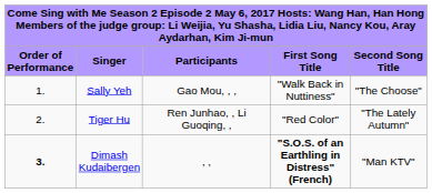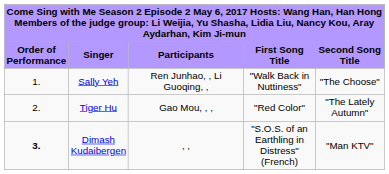 <table class="wikitable sortable mw-collapsible" width="100%" style="text-align:center">
 <tr style="background:#B399FF">
 <td colspan="5"><div><strong>Come Sing with Me Season 2 Episode 2 May 6, 2017 Hosts: Wang Han, Han Hong<br>Members of the judge group: Li Weijia, Yu Shasha, Lidia Liu, Nancy Kou, Aray Aydarhan, Kim Ji-mun</strong></div></td>
 </tr>
 <tr style="background:#B399FF">
 <td style="width:8%"><strong>Order of Performance</strong></td>
 <td style="width:10%"><strong>Singer</strong></td>
 <td style="width:38%"><strong>Participants</strong></td>
 <td style="width:22%"><strong>First Song Title</strong></td>
 <td style="width:22%"><strong>Second Song Title</strong></td>
 </tr>
 <tr>
 <td>1.</td>
 <td><a href='#'>Sally Yeh</a></td>
-<td>Gao Mou, , ,  <br> </td>
+<td>Ren Junhao, , Li Guoqing, ,  <br> </td>
 <td>"Walk Back in Nuttiness"</td>
 <td>"The Choose"</td>
 </tr>
 <tr>
 <td>2.</td>
 <td><a href='#'>Tiger Hu</a></td>
-<td>Ren Junhao, , Li Guoqing, ,  <br> </td>
+<td>Gao Mou, , ,  <br> </td>
 <td>"Red Color"</td>
 <td>"The Lately Autumn"</td>
 </tr>
 <tr>
 <td><strong>3.</strong></td>
 <td><a href='#'>Dimash Kudaibergen</a></td>
 <td>, ,  <br> </td>
-<td><strong>"S.O.S. of an Earthling in Distress" (French)</strong></td>
+<td>"S.O.S. of an Earthling in Distress" (French)</td>
 <td>"Man KTV"</td>
 </tr>
 </table>
